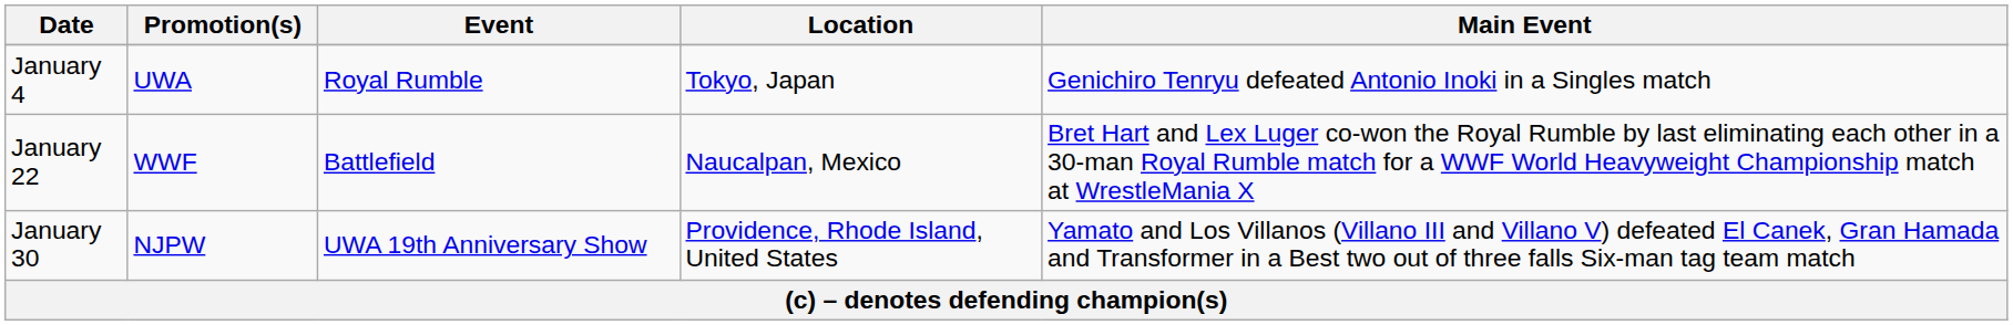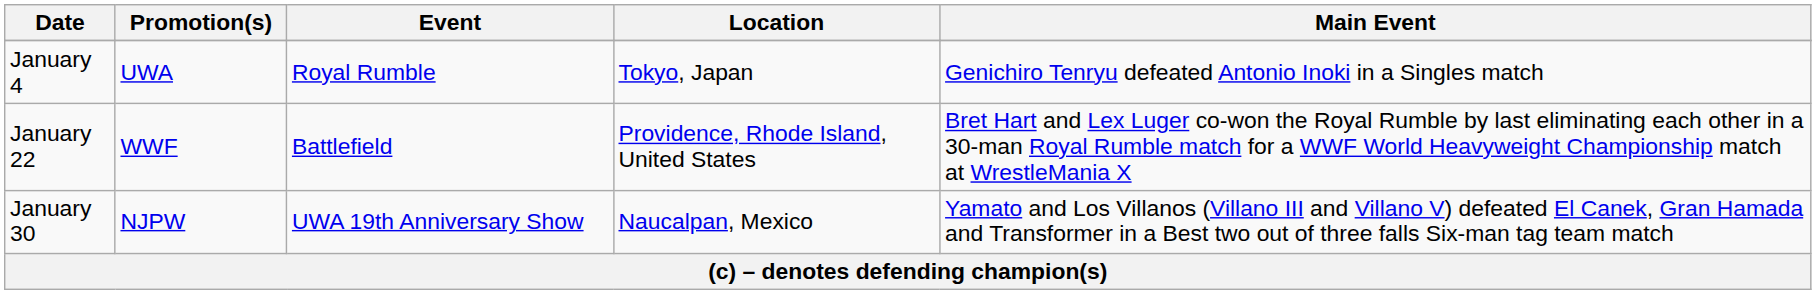 <table class="wikitable" style="width:100%;">
 <tr>
 <th width="5%">Date</th>
 <th width="5%">Promotion(s)</th>
 <th style="width:15%;">Event</th>
 <th style="width:15%;">Location</th>
 <th style="width:40%;">Main Event</th>
 </tr>
 <tr style="width:20%;" |Notes>
 </tr>
 <tr>
 <td>January 4</td>
 <td><a href='#'>UWA</a></td>
 <td><a href='#'>Royal Rumble</a></td>
 <td><a href='#'>Tokyo</a>, Japan</td>
 <td><a href='#'>Genichiro Tenryu</a> defeated <a href='#'>Antonio Inoki</a> in a Singles match</td>
 </tr>
 <tr>
 <td>January 22</td>
 <td><a href='#'>WWF</a></td>
 <td><a href='#'>Battlefield</a></td>
-<td><a href='#'>Naucalpan</a>, Mexico</td>
+<td><a href='#'>Providence, Rhode Island</a>, United States</td>
 <td><a href='#'>Bret Hart</a> and <a href='#'>Lex Luger</a> co-won the Royal Rumble by last eliminating each other in a 30-man <a href='#'>Royal Rumble match</a> for a <a href='#'>WWF World Heavyweight Championship</a> match at <a href='#'>WrestleMania X</a></td>
 </tr>
 <tr>
 <td>January 30</td>
 <td><a href='#'>NJPW</a></td>
 <td><a href='#'>UWA 19th Anniversary Show</a></td>
-<td><a href='#'>Providence, Rhode Island</a>, United States</td>
+<td><a href='#'>Naucalpan</a>, Mexico</td>
 <td><a href='#'>Yamato</a> and Los Villanos (<a href='#'>Villano III</a> and <a href='#'>Villano V</a>) defeated <a href='#'>El Canek</a>, <a href='#'>Gran Hamada</a> and Transformer in a Best two out of three falls Six-man tag team match</td>
 </tr>
 <tr>
 <th colspan="6">(c) – denotes defending champion(s)</th>
 </tr>
 </table>
